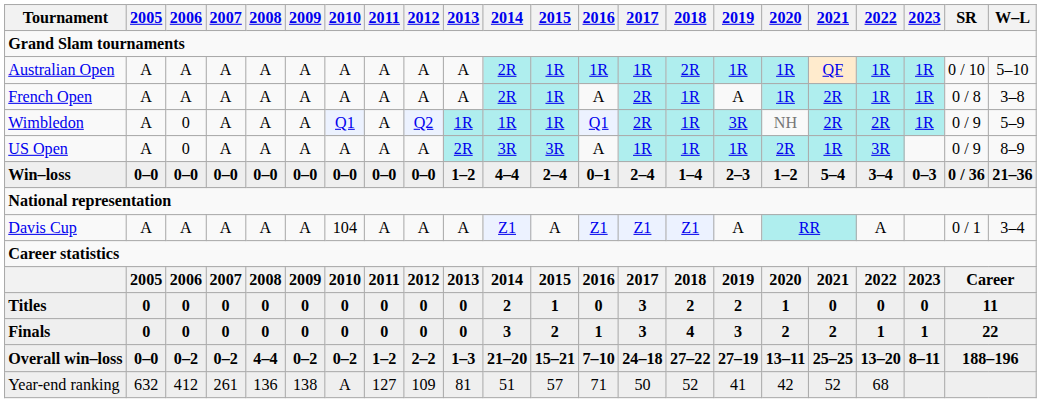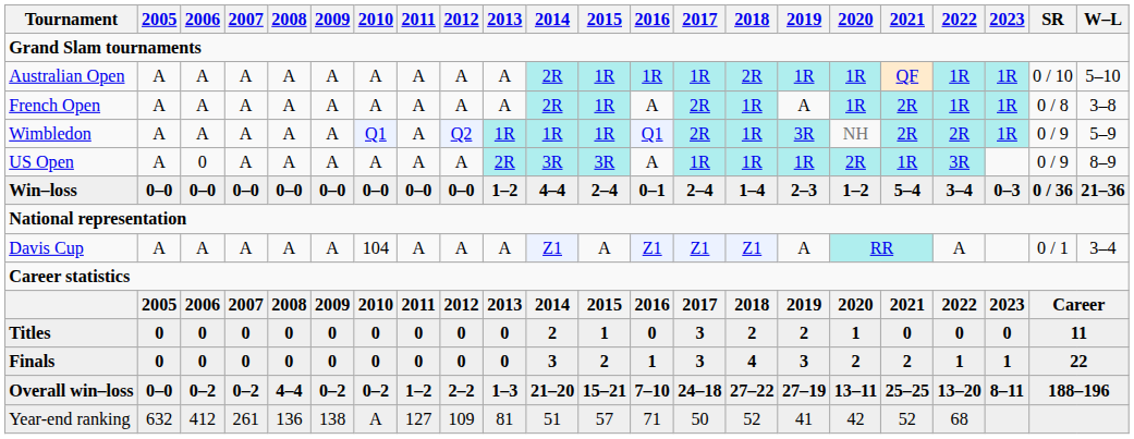 <table class=wikitable style=text-align:center;font-size:97%>
 <tr>
 <th>Tournament</th>
 <th><a href='#'>2005</a></th>
 <th><a href='#'>2006</a></th>
 <th><a href='#'>2007</a></th>
 <th><a href='#'>2008</a></th>
 <th><a href='#'>2009</a></th>
 <th><a href='#'>2010</a></th>
 <th><a href='#'>2011</a></th>
 <th><a href='#'>2012</a></th>
 <th><a href='#'>2013</a></th>
 <th><a href='#'>2014</a></th>
 <th><a href='#'>2015</a></th>
 <th><a href='#'>2016</a></th>
 <th><a href='#'>2017</a></th>
 <th><a href='#'>2018</a></th>
 <th><a href='#'>2019</a></th>
 <th><a href='#'>2020</a></th>
 <th><a href='#'>2021</a></th>
 <th><a href='#'>2022</a></th>
 <th><a href='#'>2023</a></th>
 <th>SR</th>
 <th>W–L</th>
 </tr>
 <tr>
 <td colspan="22" align="left"><strong>Grand Slam tournaments</strong></td>
 </tr>
 <tr>
 <td align=left><a href='#'>Australian Open</a></td>
 <td>A</td>
 <td>A</td>
 <td>A</td>
 <td>A</td>
 <td>A</td>
 <td>A</td>
 <td>A</td>
 <td>A</td>
 <td>A</td>
 <td bgcolor=afeeee><a href='#'>2R</a></td>
 <td bgcolor=afeeee><a href='#'>1R</a></td>
 <td bgcolor=afeeee><a href='#'>1R</a></td>
 <td bgcolor=afeeee><a href='#'>1R</a></td>
 <td bgcolor=afeeee><a href='#'>2R</a></td>
 <td bgcolor=afeeee><a href='#'>1R</a></td>
 <td bgcolor=afeeee><a href='#'>1R</a></td>
 <td bgcolor=ffebcd><a href='#'>QF</a></td>
 <td bgcolor=afeeee><a href='#'>1R</a></td>
 <td bgcolor=afeeee><a href='#'>1R</a></td>
 <td>0 / 10</td>
 <td>5–10</td>
 </tr>
 <tr>
 <td align=left><a href='#'>French Open</a></td>
 <td>A</td>
 <td>A</td>
 <td>A</td>
 <td>A</td>
 <td>A</td>
 <td>A</td>
 <td>A</td>
 <td>A</td>
 <td>A</td>
 <td bgcolor=afeeee><a href='#'>2R</a></td>
 <td bgcolor=afeeee><a href='#'>1R</a></td>
 <td>A</td>
 <td bgcolor=afeeee><a href='#'>2R</a></td>
 <td bgcolor=afeeee><a href='#'>1R</a></td>
 <td>A</td>
 <td bgcolor=afeeee><a href='#'>1R</a></td>
 <td bgcolor=afeeee><a href='#'>2R</a></td>
 <td bgcolor=afeeee><a href='#'>1R</a></td>
 <td bgcolor=afeeee><a href='#'>1R</a></td>
 <td>0 / 8</td>
 <td>3–8</td>
 </tr>
 <tr>
 <td align=left><a href='#'>Wimbledon</a></td>
 <td>A</td>
-<td>0</td>
+<td>A</td>
 <td>A</td>
 <td>A</td>
 <td>A</td>
 <td bgcolor=ecf2ff><a href='#'>Q1</a></td>
 <td>A</td>
 <td bgcolor=ecf2ff><a href='#'>Q2</a></td>
 <td bgcolor=afeeee><a href='#'>1R</a></td>
 <td bgcolor=afeeee><a href='#'>1R</a></td>
 <td bgcolor=afeeee><a href='#'>1R</a></td>
 <td bgcolor=ecf2ff><a href='#'>Q1</a></td>
 <td bgcolor=afeeee><a href='#'>2R</a></td>
 <td bgcolor=afeeee><a href='#'>1R</a></td>
 <td bgcolor=afeeee><a href='#'>3R</a></td>
 <td style=color:#767676>NH</td>
 <td bgcolor=afeeee><a href='#'>2R</a></td>
 <td bgcolor=afeeee><a href='#'>2R</a></td>
 <td bgcolor=afeeee><a href='#'>1R</a></td>
 <td>0 / 9</td>
 <td>5–9</td>
 </tr>
 <tr>
 <td align=left><a href='#'>US Open</a></td>
 <td>A</td>
 <td>0</td>
 <td>A</td>
 <td>A</td>
 <td>A</td>
 <td>A</td>
 <td>A</td>
 <td>A</td>
 <td bgcolor=afeeee><a href='#'>2R</a></td>
 <td bgcolor=afeeee><a href='#'>3R</a></td>
 <td bgcolor=afeeee><a href='#'>3R</a></td>
 <td>A</td>
 <td bgcolor=afeeee><a href='#'>1R</a></td>
 <td bgcolor=afeeee><a href='#'>1R</a></td>
 <td bgcolor=afeeee><a href='#'>1R</a></td>
 <td bgcolor=afeeee><a href='#'>2R</a></td>
 <td bgcolor=afeeee><a href='#'>1R</a></td>
 <td bgcolor=afeeee><a href='#'>3R</a></td>
 <td></td>
 <td>0 / 9</td>
 <td>8–9</td>
 </tr>
 <tr style=font-weight:bold;background:#efefef>
 <td style=text-align:left>Win–loss</td>
 <td>0–0</td>
 <td>0–0</td>
 <td>0–0</td>
 <td>0–0</td>
 <td>0–0</td>
 <td>0–0</td>
 <td>0–0</td>
 <td>0–0</td>
 <td>1–2</td>
 <td>4–4</td>
 <td>2–4</td>
 <td>0–1</td>
 <td>2–4</td>
 <td>1–4</td>
 <td>2–3</td>
 <td>1–2</td>
 <td>5–4</td>
 <td>3–4</td>
 <td>0–3</td>
 <td>0 / 36</td>
 <td>21–36</td>
 </tr>
 <tr>
 <td colspan="22" align="left"><strong>National representation</strong></td>
 </tr>
 <tr>
 <td align=left><a href='#'>Davis Cup</a></td>
 <td>A</td>
 <td>A</td>
 <td>A</td>
 <td>A</td>
 <td>A</td>
 <td>104</td>
 <td>A</td>
 <td>A</td>
 <td>A</td>
 <td bgcolor=ecf2ff><a href='#'>Z1</a></td>
 <td>A</td>
 <td bgcolor=ecf2ff><a href='#'>Z1</a></td>
 <td bgcolor=ecf2ff><a href='#'>Z1</a></td>
 <td bgcolor=ecf2ff><a href='#'>Z1</a></td>
 <td>A</td>
 <td colspan=2 bgcolor=afeeee><a href='#'>RR</a></td>
 <td>A</td>
 <td></td>
 <td>0 / 1</td>
 <td>3–4</td>
 </tr>
 <tr>
 <td colspan="22" align="left"><strong>Career statistics</strong></td>
 </tr>
 <tr>
 <th></th>
 <th>2005</th>
 <th>2006</th>
 <th>2007</th>
 <th>2008</th>
 <th>2009</th>
 <th>2010</th>
 <th>2011</th>
 <th>2012</th>
 <th>2013</th>
 <th>2014</th>
 <th>2015</th>
 <th>2016</th>
 <th>2017</th>
 <th>2018</th>
 <th>2019</th>
 <th>2020</th>
 <th>2021</th>
 <th>2022</th>
 <th>2023</th>
 <th colspan="2">Career</th>
 </tr>
 <tr style=font-weight:bold;background:#efefef>
 <td style=text-align:left>Titles</td>
 <td>0</td>
 <td>0</td>
 <td>0</td>
 <td>0</td>
 <td>0</td>
 <td>0</td>
 <td>0</td>
 <td>0</td>
 <td>0</td>
 <td>2</td>
 <td>1</td>
 <td>0</td>
 <td>3</td>
 <td>2</td>
 <td>2</td>
 <td>1</td>
 <td>0</td>
 <td>0</td>
 <td>0</td>
 <td colspan="2">11</td>
 </tr>
 <tr style=font-weight:bold;background:#efefef>
 <td style=text-align:left>Finals</td>
 <td>0</td>
 <td>0</td>
 <td>0</td>
 <td>0</td>
 <td>0</td>
 <td>0</td>
 <td>0</td>
 <td>0</td>
 <td>0</td>
 <td>3</td>
 <td>2</td>
 <td>1</td>
 <td>3</td>
 <td>4</td>
 <td>3</td>
 <td>2</td>
 <td>2</td>
 <td>1</td>
 <td>1</td>
 <td colspan="2">22</td>
 </tr>
 <tr style=font-weight:bold;background:#efefef>
 <td style=text-align:left>Overall win–loss</td>
 <td>0–0</td>
 <td>0–2</td>
 <td>0–2</td>
 <td>4–4</td>
 <td>0–2</td>
 <td>0–2</td>
 <td>1–2</td>
 <td>2–2</td>
 <td>1–3</td>
 <td>21–20</td>
 <td>15–21</td>
 <td>7–10</td>
 <td>24–18</td>
 <td>27–22</td>
 <td>27–19</td>
 <td>13–11</td>
 <td>25–25</td>
 <td>13–20</td>
 <td>8–11</td>
 <td colspan="2">188–196</td>
 </tr>
 <tr bgcolor=efefef>
 <td style=text-align:left>Year-end ranking</td>
 <td>632</td>
 <td>412</td>
 <td>261</td>
 <td>136</td>
 <td>138</td>
 <td>A</td>
 <td>127</td>
 <td>109</td>
 <td>81</td>
 <td>51</td>
 <td>57</td>
 <td>71</td>
 <td>50</td>
 <td>52</td>
 <td>41</td>
 <td>42</td>
 <td>52</td>
 <td>68</td>
 <td></td>
 <td colspan="2"></td>
 </tr>
 </table>
